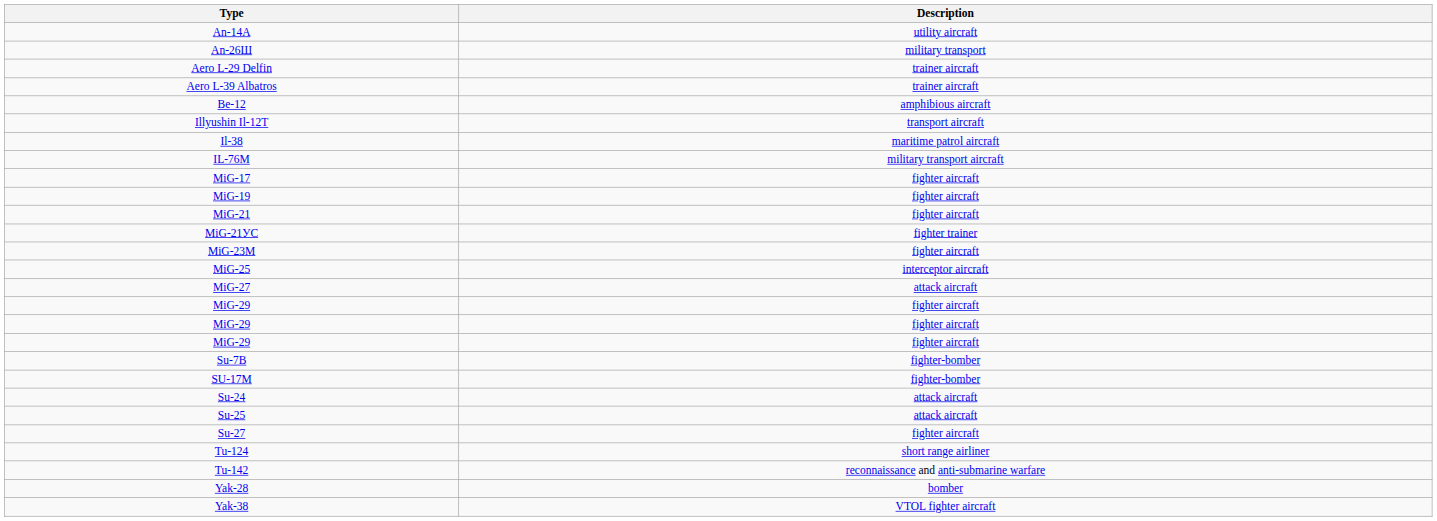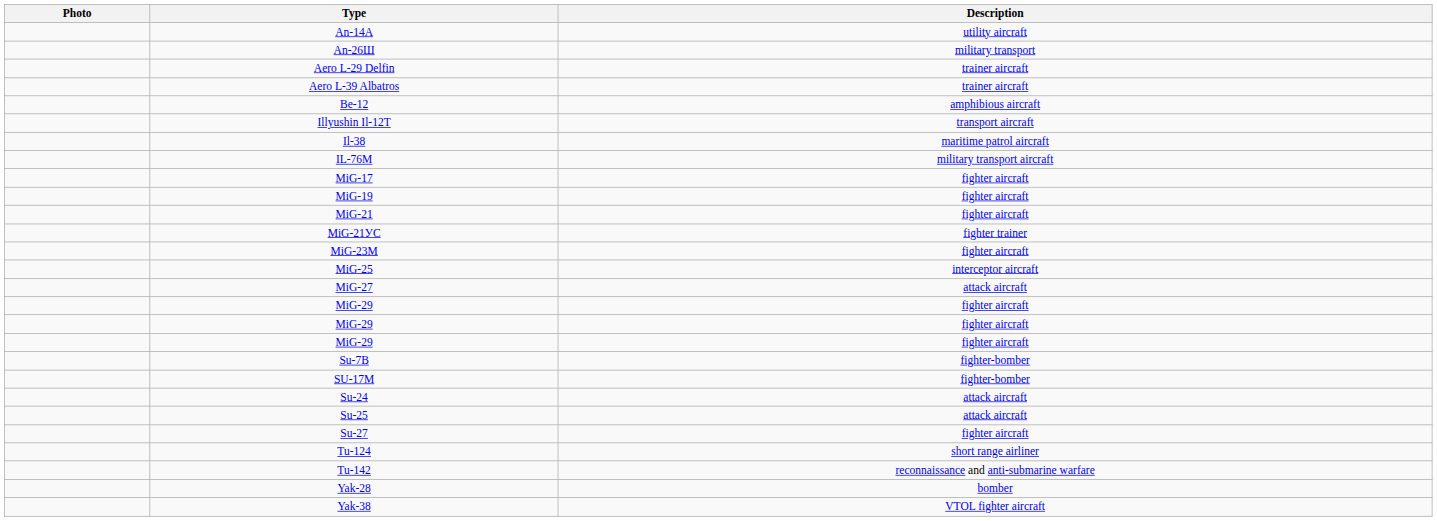 <table class="wikitable" style="text-align:center; width:100%">
 <tr>
+<th>Photo</th>
 <th>Type</th>
 <th>Description</th>
 </tr>
 <tr>
+<td></td>
 <td><a href='#'>Аn-14А</a></td>
 <td><a href='#'>utility aircraft</a></td>
 </tr>
 <tr>
+<td></td>
 <td><a href='#'>Аn-26Ш</a></td>
 <td><a href='#'>military transport</a></td>
 </tr>
 <tr>
+<td></td>
 <td><a href='#'>Aero L-29 Delfin</a></td>
 <td><a href='#'>trainer aircraft</a></td>
 </tr>
 <tr>
+<td></td>
 <td><a href='#'>Aero L-39 Albatros</a></td>
 <td><a href='#'>trainer aircraft</a></td>
 </tr>
 <tr>
+<td></td>
 <td><a href='#'>Be-12</a></td>
 <td><a href='#'>amphibious aircraft</a></td>
 </tr>
 <tr>
+<td></td>
 <td><a href='#'>Illyushin Il-12Т</a></td>
 <td><a href='#'>transport aircraft</a></td>
 </tr>
 <tr>
+<td></td>
 <td><a href='#'>Il-38</a></td>
 <td><a href='#'>maritime patrol aircraft</a></td>
 </tr>
 <tr>
+<td></td>
 <td><a href='#'>IL-76М</a></td>
 <td><a href='#'>military transport aircraft</a></td>
 </tr>
 <tr>
+<td></td>
 <td><a href='#'>MiG-17</a></td>
 <td><a href='#'>fighter aircraft</a></td>
 </tr>
 <tr>
+<td></td>
 <td><a href='#'>MiG-19</a></td>
 <td><a href='#'>fighter aircraft</a></td>
 </tr>
 <tr>
+<td></td>
 <td><a href='#'>MiG-21</a></td>
 <td><a href='#'>fighter aircraft</a></td>
 </tr>
 <tr>
+<td></td>
 <td><a href='#'>MiG-21УС</a></td>
 <td><a href='#'>fighter trainer</a></td>
 </tr>
 <tr>
+<td></td>
 <td><a href='#'>MiG-23М</a></td>
 <td><a href='#'>fighter aircraft</a></td>
 </tr>
 <tr>
+<td></td>
 <td><a href='#'>MiG-25</a></td>
 <td><a href='#'>interceptor aircraft</a></td>
 </tr>
 <tr>
+<td></td>
 <td><a href='#'>MiG-27</a></td>
 <td><a href='#'>attack aircraft</a></td>
 </tr>
 <tr>
+<td></td>
 <td><a href='#'>MiG-29</a></td>
 <td><a href='#'>fighter aircraft</a></td>
 </tr>
 <tr>
+<td></td>
 <td><a href='#'>MiG-29</a></td>
 <td><a href='#'>fighter aircraft</a></td>
 </tr>
 <tr>
+<td></td>
 <td><a href='#'>MiG-29</a></td>
 <td><a href='#'>fighter aircraft</a></td>
 </tr>
 <tr>
+<td></td>
 <td><a href='#'>Su-7B</a></td>
 <td><a href='#'>fighter-bomber</a></td>
 </tr>
 <tr>
+<td></td>
 <td><a href='#'>SU-17М</a></td>
 <td><a href='#'>fighter-bomber</a></td>
 </tr>
 <tr>
+<td></td>
 <td><a href='#'>Su-24</a></td>
 <td><a href='#'>attack aircraft</a></td>
 </tr>
 <tr>
+<td></td>
 <td><a href='#'>Su-25</a></td>
 <td><a href='#'>attack aircraft</a></td>
 </tr>
 <tr>
+<td></td>
 <td><a href='#'>Su-27</a></td>
 <td><a href='#'>fighter aircraft</a></td>
 </tr>
 <tr>
+<td></td>
 <td><a href='#'>Tu-124</a></td>
 <td><a href='#'>short range airliner</a></td>
 </tr>
 <tr>
+<td></td>
 <td><a href='#'>Tu-142</a></td>
 <td><a href='#'>reconnaissance</a> and <a href='#'>anti-submarine warfare</a></td>
 </tr>
 <tr>
+<td></td>
 <td><a href='#'>Yak-28</a></td>
 <td><a href='#'>bomber</a></td>
 </tr>
 <tr>
+<td></td>
 <td><a href='#'>Yak-38</a></td>
 <td><a href='#'>VTOL fighter aircraft</a></td>
 </tr>
 </table>
